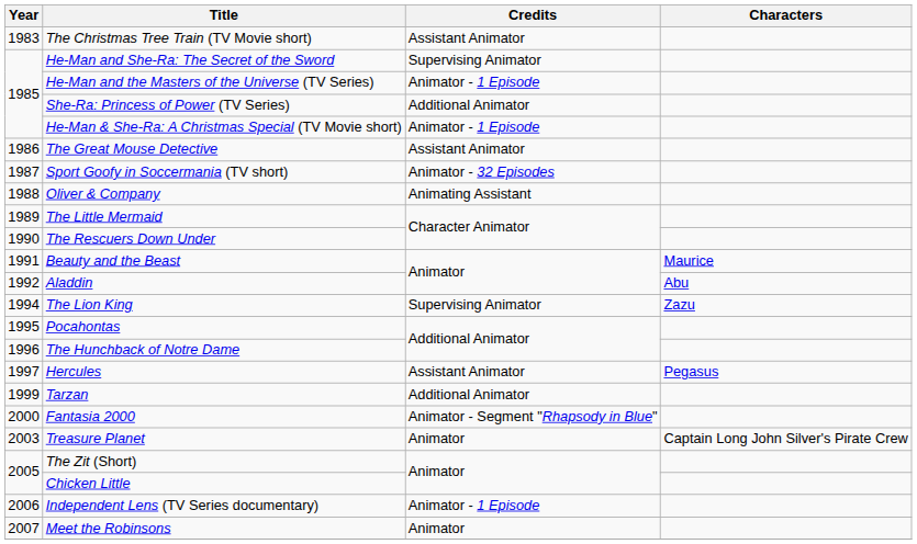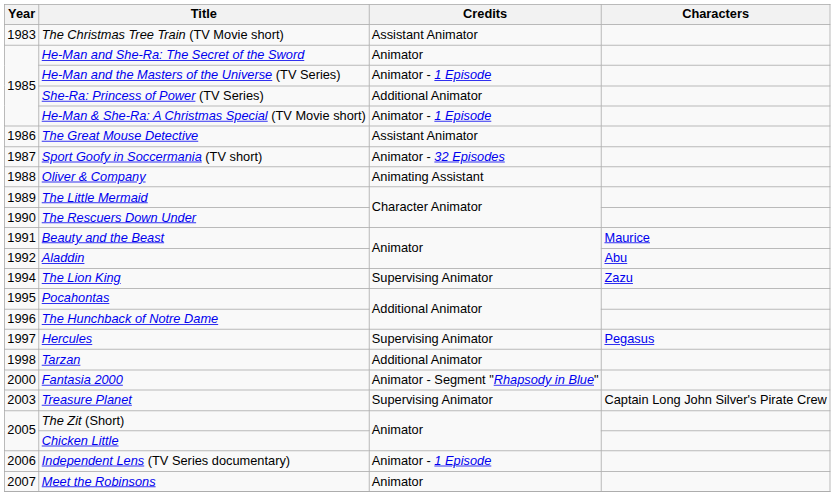 <table class="wikitable sortable">
 <tr>
 <th>Year</th>
 <th>Title</th>
 <th>Credits</th>
 <th>Characters</th>
 </tr>
 <tr>
 <td>1983</td>
 <td><em>The Christmas Tree Train</em> (TV Movie short)</td>
 <td>Assistant Animator</td>
 <td></td>
 </tr>
 <tr>
 <td rowspan="4">1985</td>
 <td><em><a href='#'>He-Man and She-Ra: The Secret of the Sword</a></em></td>
-<td>Supervising Animator</td>
+<td>Animator</td>
 <td></td>
 </tr>
 <tr>
 <td><em><a href='#'>He-Man and the Masters of the Universe</a></em> (TV Series)</td>
 <td>Animator - <em><a href='#'>1 Episode</a></em></td>
 <td></td>
 </tr>
 <tr>
 <td><em><a href='#'>She-Ra: Princess of Power</a></em> (TV Series)</td>
 <td>Additional Animator</td>
 <td></td>
 </tr>
 <tr>
 <td><em><a href='#'>He-Man & She-Ra: A Christmas Special</a></em> (TV Movie short)</td>
 <td>Animator - <em><a href='#'>1 Episode</a></em></td>
 <td></td>
 </tr>
 <tr>
 <td>1986</td>
 <td><em><a href='#'>The Great Mouse Detective</a></em></td>
 <td>Assistant Animator</td>
 <td></td>
 </tr>
 <tr>
 <td>1987</td>
 <td><em><a href='#'>Sport Goofy in Soccermania</a></em> (TV short)</td>
 <td>Animator - <em><a href='#'>32 Episodes</a></em></td>
 <td></td>
 </tr>
 <tr>
 <td>1988</td>
 <td><em><a href='#'>Oliver & Company</a></em></td>
 <td>Animating Assistant</td>
 <td></td>
 </tr>
 <tr>
 <td>1989</td>
 <td><em><a href='#'>The Little Mermaid</a></em></td>
 <td rowspan="2">Character Animator</td>
 <td></td>
 </tr>
 <tr>
 <td>1990</td>
 <td><em><a href='#'>The Rescuers Down Under</a></em></td>
 <td></td>
 </tr>
 <tr>
 <td>1991</td>
 <td><em><a href='#'>Beauty and the Beast</a></em></td>
 <td rowspan="2">Animator</td>
 <td><a href='#'>Maurice</a></td>
 </tr>
 <tr>
 <td>1992</td>
 <td><em><a href='#'>Aladdin</a></em></td>
 <td><a href='#'>Abu</a></td>
 </tr>
 <tr>
 <td>1994</td>
 <td><em><a href='#'>The Lion King</a></em></td>
 <td>Supervising Animator</td>
 <td><a href='#'>Zazu</a></td>
 </tr>
 <tr>
 <td>1995</td>
 <td><em><a href='#'>Pocahontas</a></em></td>
 <td rowspan="2">Additional Animator</td>
 <td></td>
 </tr>
 <tr>
 <td>1996</td>
 <td><em><a href='#'>The Hunchback of Notre Dame</a></em></td>
 <td></td>
 </tr>
 <tr>
 <td>1997</td>
 <td><em><a href='#'>Hercules</a></em></td>
-<td>Assistant Animator</td>
+<td>Supervising Animator</td>
 <td><a href='#'>Pegasus</a></td>
 </tr>
 <tr>
-<td>1999</td>
+<td>1998</td>
 <td><em><a href='#'>Tarzan</a></em></td>
 <td>Additional Animator</td>
 <td></td>
 </tr>
 <tr>
 <td>2000</td>
 <td><em><a href='#'>Fantasia 2000</a></em></td>
 <td>Animator - Segment "<em><a href='#'>Rhapsody in Blue</a></em>"</td>
 <td></td>
 </tr>
 <tr>
 <td>2003</td>
 <td><em><a href='#'>Treasure Planet</a></em></td>
-<td>Animator</td>
+<td>Supervising Animator</td>
 <td>Captain Long John Silver's Pirate Crew</td>
 </tr>
 <tr>
 <td rowspan="2">2005</td>
 <td><em>The Zit</em> (Short)</td>
 <td rowspan="2">Animator</td>
 <td></td>
 </tr>
 <tr>
 <td><em><a href='#'>Chicken Little</a></em></td>
 <td></td>
 </tr>
 <tr>
 <td>2006</td>
 <td><em><a href='#'>Independent Lens</a></em> (TV Series documentary)</td>
 <td>Animator - <em><a href='#'>1 Episode</a></em></td>
 <td></td>
 </tr>
 <tr>
 <td>2007</td>
 <td><em><a href='#'>Meet the Robinsons</a></em></td>
 <td>Animator</td>
 <td></td>
 </tr>
 <tr>
 </tr>
 </table>
